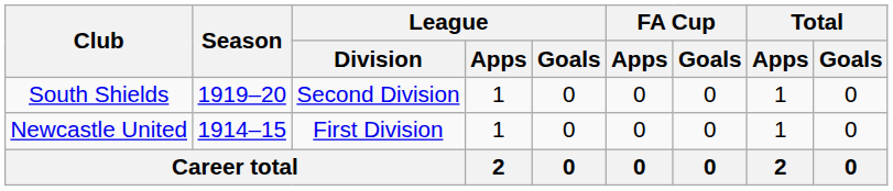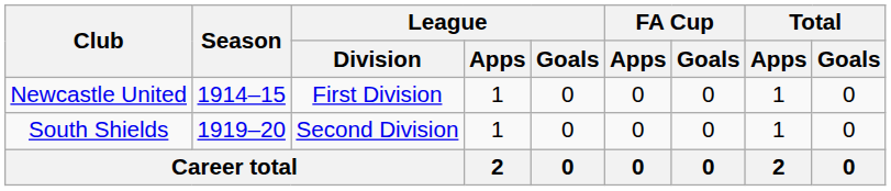 <table class="wikitable" style="text-align: center;">
 <tr>
 <th rowspan="2">Club</th>
 <th rowspan="2">Season</th>
 <th colspan="3">League</th>
 <th colspan="2">FA Cup</th>
 <th colspan="2">Total</th>
 </tr>
 <tr>
 <th>Division</th>
 <th>Apps</th>
 <th>Goals</th>
 <th>Apps</th>
 <th>Goals</th>
 <th>Apps</th>
 <th>Goals</th>
 </tr>
 <tr>
-<td><a href='#'>South Shields</a></td>
-<td><a href='#'>1919–20</a></td>
-<td><a href='#'>Second Division</a></td>
+<td><a href='#'>Newcastle United</a></td>
+<td><a href='#'>1914–15</a></td>
+<td><a href='#'>First Division</a></td>
 <td>1</td>
 <td>0</td>
 <td>0</td>
 <td>0</td>
 <td>1</td>
 <td>0</td>
 </tr>
 <tr>
-<td><a href='#'>Newcastle United</a></td>
-<td><a href='#'>1914–15</a></td>
-<td><a href='#'>First Division</a></td>
+<td><a href='#'>South Shields</a></td>
+<td><a href='#'>1919–20</a></td>
+<td><a href='#'>Second Division</a></td>
 <td>1</td>
 <td>0</td>
 <td>0</td>
 <td>0</td>
 <td>1</td>
 <td>0</td>
 </tr>
 <tr>
 <th colspan="3">Career total</th>
 <th>2</th>
 <th>0</th>
 <th>0</th>
 <th>0</th>
 <th>2</th>
 <th>0</th>
 </tr>
 </table>
